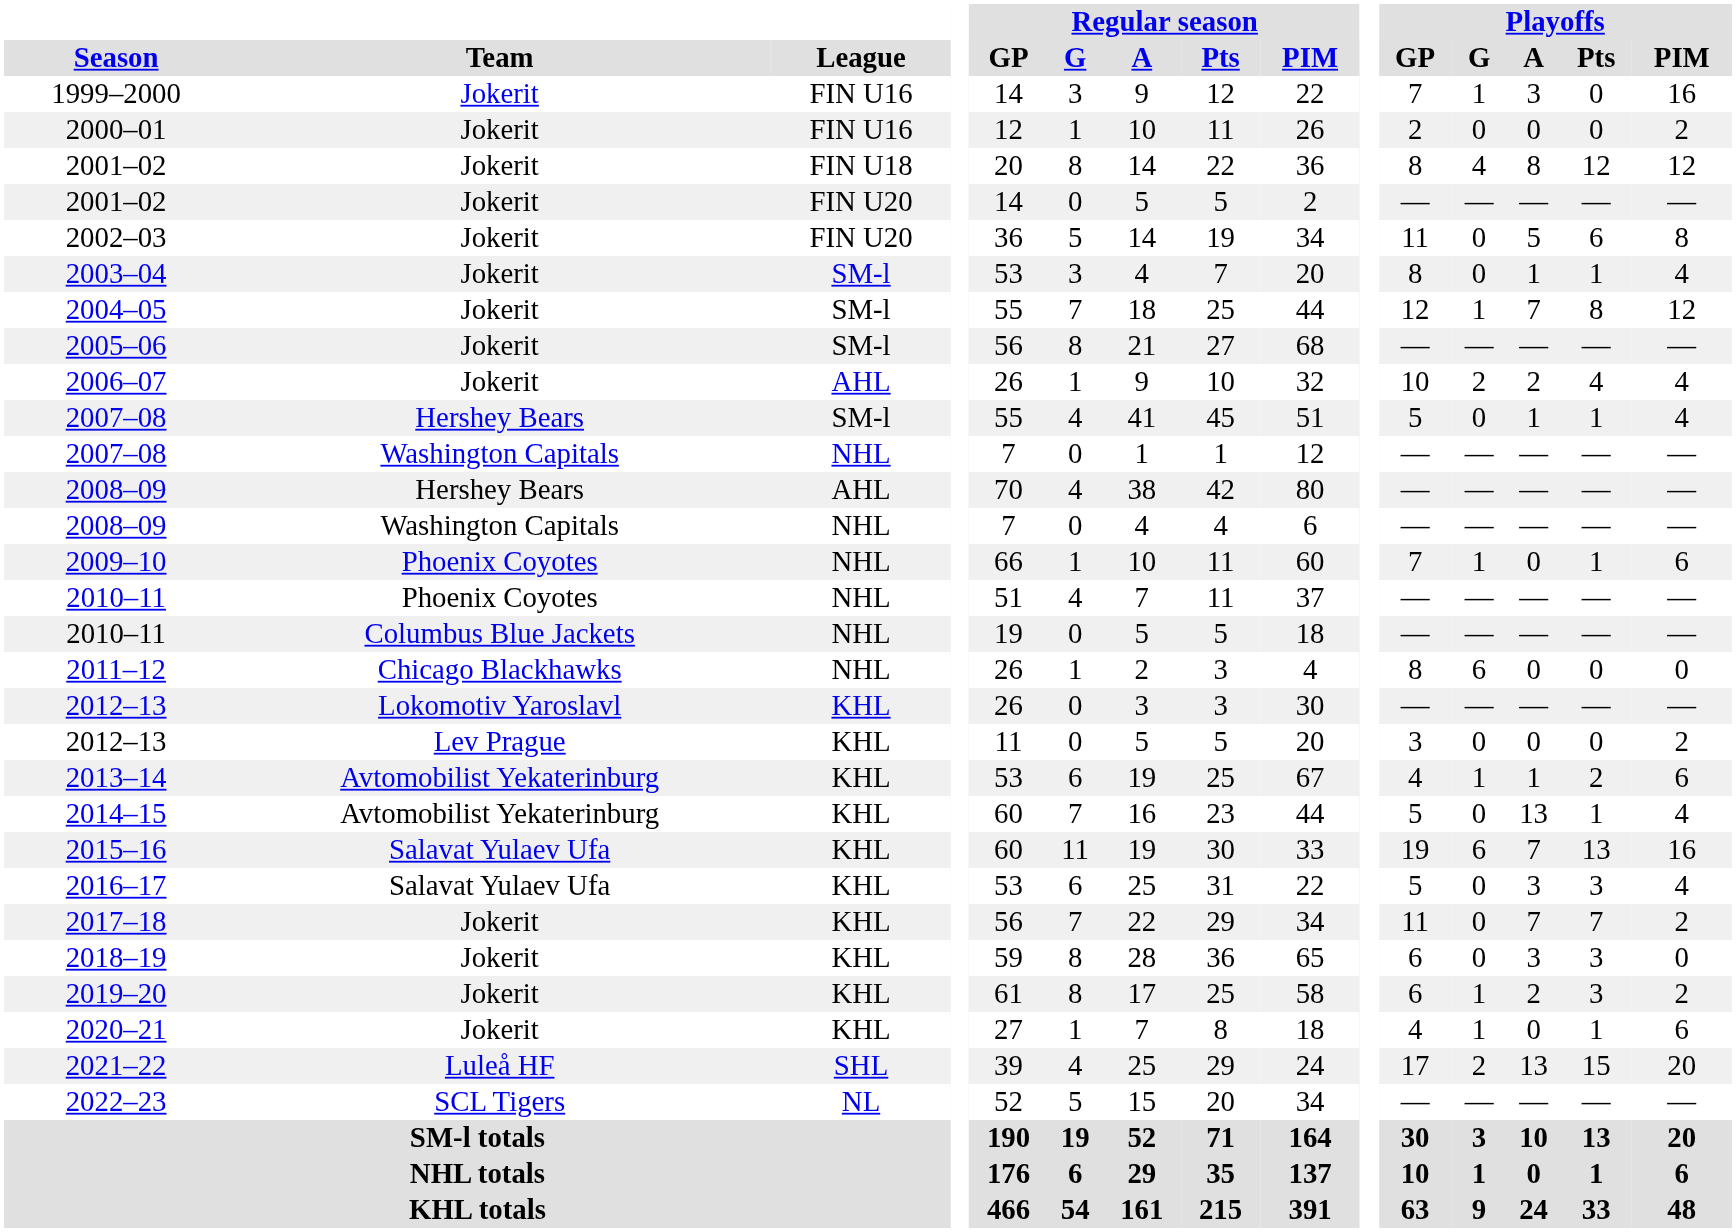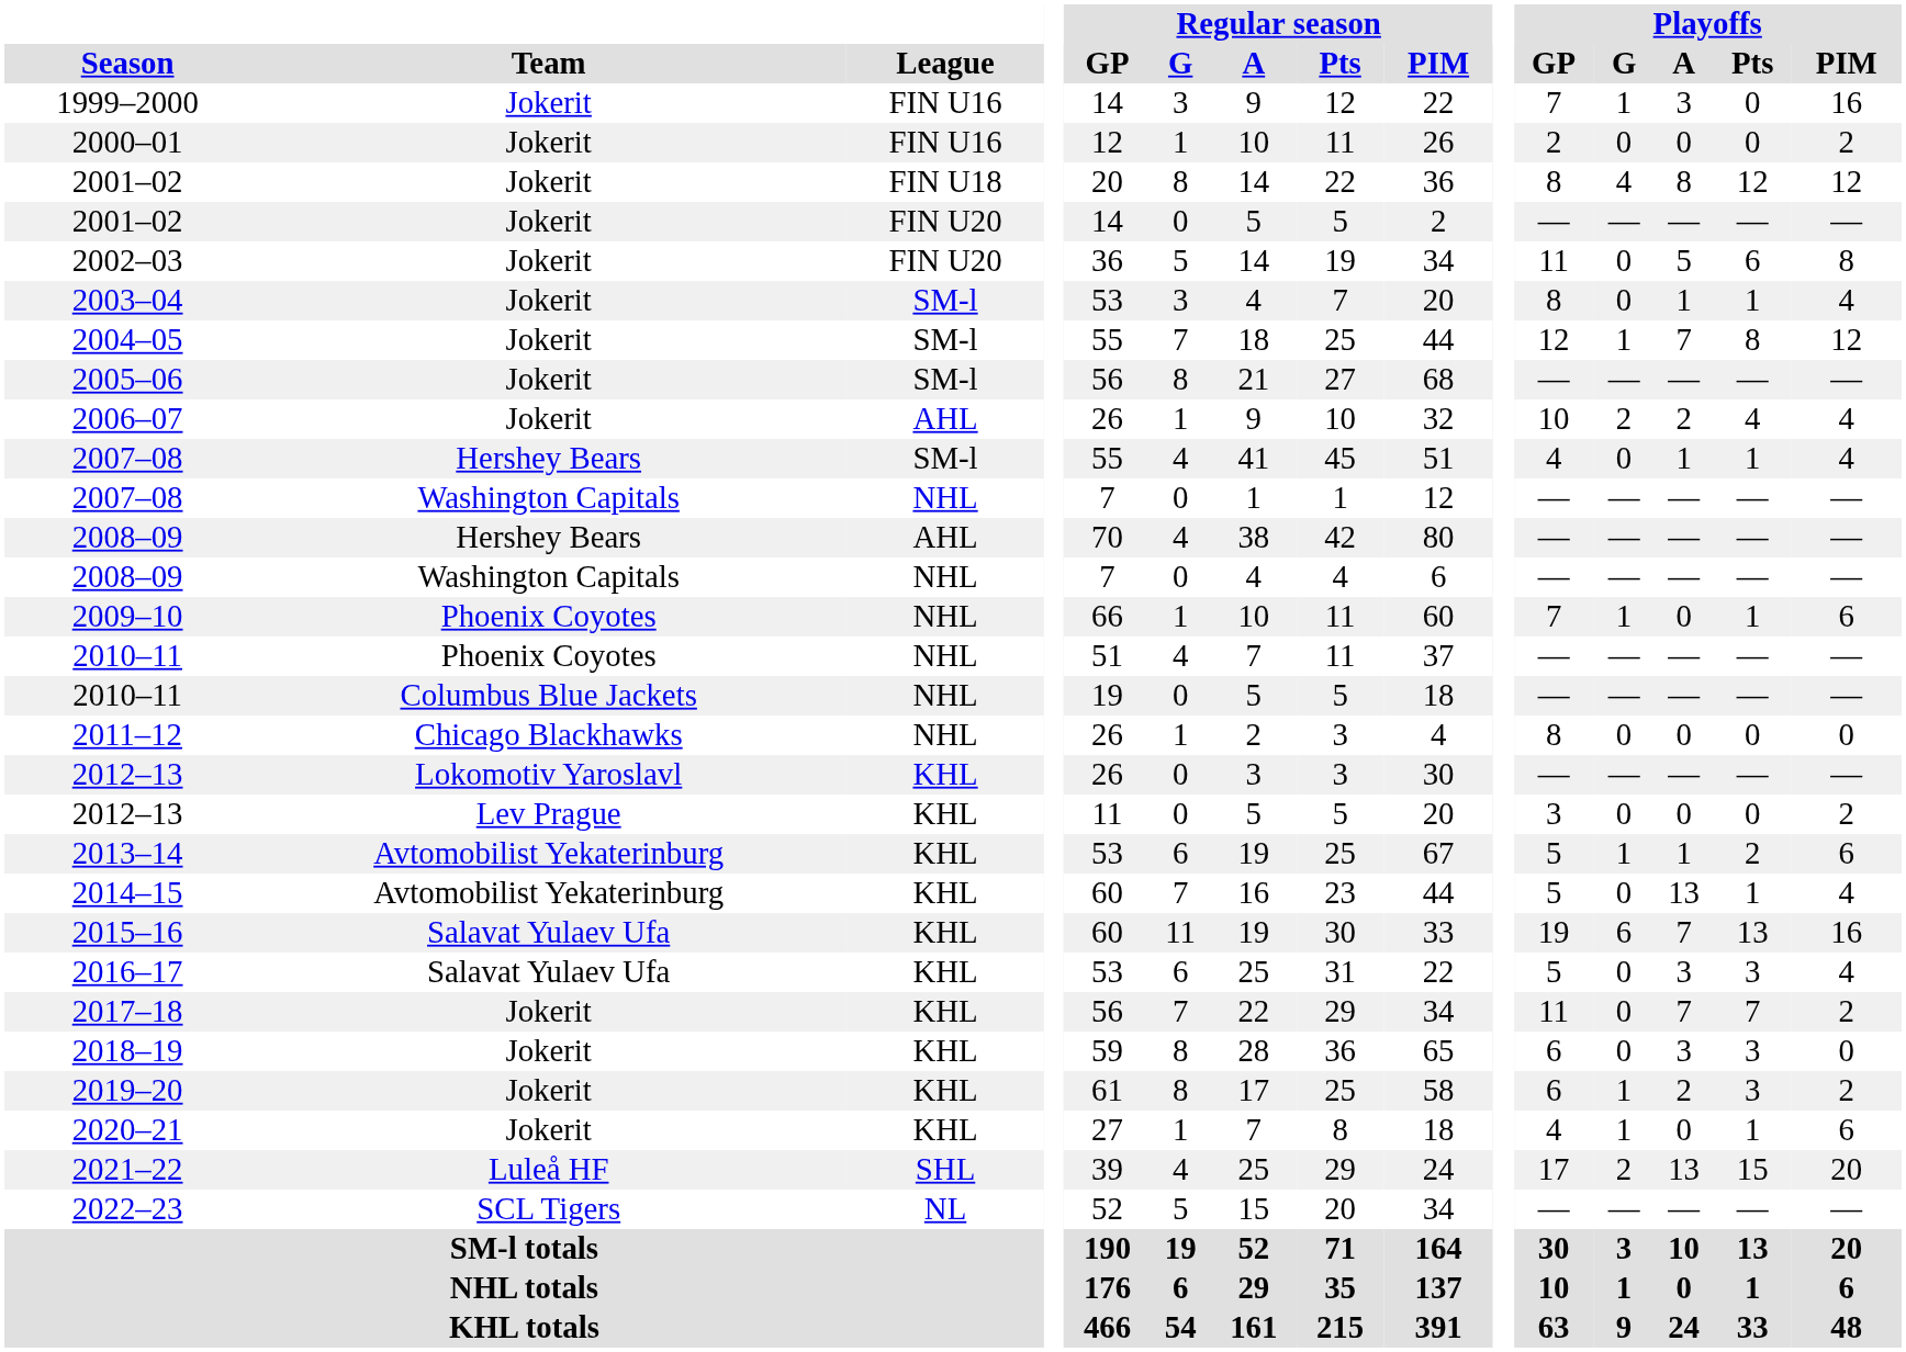 <table border="0" cellpadding="1" cellspacing="0" style="text-align:center; width:60em;">
 <tr style="background:#e0e0e0;">
 <th colspan="3"  bgcolor="#ffffff"> </th>
 <th rowspan="99" bgcolor="#ffffff"> </th>
 <th colspan="5"><a href='#'>Regular season</a></th>
 <th rowspan="99" bgcolor="#ffffff"> </th>
 <th colspan="5"><a href='#'>Playoffs</a></th>
 </tr>
 <tr style="background:#e0e0e0;">
 <th><a href='#'>Season</a></th>
 <th>Team</th>
 <th>League</th>
 <th>GP</th>
 <th><a href='#'>G</a></th>
 <th><a href='#'>A</a></th>
 <th><a href='#'>Pts</a></th>
 <th><a href='#'>PIM</a></th>
 <th>GP</th>
 <th>G</th>
 <th>A</th>
 <th>Pts</th>
 <th>PIM</th>
 </tr>
 <tr>
 <td>1999–2000</td>
 <td><a href='#'>Jokerit</a></td>
 <td>FIN U16</td>
 <td>14</td>
 <td>3</td>
 <td>9</td>
 <td>12</td>
 <td>22</td>
 <td>7</td>
 <td>1</td>
 <td>3</td>
 <td>0</td>
 <td>16</td>
 </tr>
 <tr bgcolor="#f0f0f0">
 <td>2000–01</td>
 <td>Jokerit</td>
 <td>FIN U16</td>
 <td>12</td>
 <td>1</td>
 <td>10</td>
 <td>11</td>
 <td>26</td>
 <td>2</td>
 <td>0</td>
 <td>0</td>
 <td>0</td>
 <td>2</td>
 </tr>
 <tr>
 <td>2001–02</td>
 <td>Jokerit</td>
 <td>FIN U18</td>
 <td>20</td>
 <td>8</td>
 <td>14</td>
 <td>22</td>
 <td>36</td>
 <td>8</td>
 <td>4</td>
 <td>8</td>
 <td>12</td>
 <td>12</td>
 </tr>
 <tr bgcolor="#f0f0f0">
 <td>2001–02</td>
 <td>Jokerit</td>
 <td>FIN U20</td>
 <td>14</td>
 <td>0</td>
 <td>5</td>
 <td>5</td>
 <td>2</td>
 <td>—</td>
 <td>—</td>
 <td>—</td>
 <td>—</td>
 <td>—</td>
 </tr>
 <tr>
 <td>2002–03</td>
 <td>Jokerit</td>
 <td>FIN U20</td>
 <td>36</td>
 <td>5</td>
 <td>14</td>
 <td>19</td>
 <td>34</td>
 <td>11</td>
 <td>0</td>
 <td>5</td>
 <td>6</td>
 <td>8</td>
 </tr>
 <tr bgcolor="#f0f0f0">
 <td><a href='#'>2003–04</a></td>
 <td>Jokerit</td>
 <td><a href='#'>SM-l</a></td>
 <td>53</td>
 <td>3</td>
 <td>4</td>
 <td>7</td>
 <td>20</td>
 <td>8</td>
 <td>0</td>
 <td>1</td>
 <td>1</td>
 <td>4</td>
 </tr>
 <tr>
 <td><a href='#'>2004–05</a></td>
 <td>Jokerit</td>
 <td>SM-l</td>
 <td>55</td>
 <td>7</td>
 <td>18</td>
 <td>25</td>
 <td>44</td>
 <td>12</td>
 <td>1</td>
 <td>7</td>
 <td>8</td>
 <td>12</td>
 </tr>
 <tr bgcolor="#f0f0f0">
 <td><a href='#'>2005–06</a></td>
 <td>Jokerit</td>
 <td>SM-l</td>
 <td>56</td>
 <td>8</td>
 <td>21</td>
 <td>27</td>
 <td>68</td>
 <td>—</td>
 <td>—</td>
 <td>—</td>
 <td>—</td>
 <td>—</td>
 </tr>
 <tr>
 <td><a href='#'>2006–07</a></td>
 <td>Jokerit</td>
 <td><a href='#'>AHL</a></td>
 <td>26</td>
 <td>1</td>
 <td>9</td>
 <td>10</td>
 <td>32</td>
 <td>10</td>
 <td>2</td>
 <td>2</td>
 <td>4</td>
 <td>4</td>
 </tr>
 <tr bgcolor="#f0f0f0">
 <td><a href='#'>2007–08</a></td>
 <td><a href='#'>Hershey Bears</a></td>
 <td>SM-l</td>
 <td>55</td>
 <td>4</td>
 <td>41</td>
 <td>45</td>
 <td>51</td>
-<td>5</td>
+<td>4</td>
 <td>0</td>
 <td>1</td>
 <td>1</td>
 <td>4</td>
 </tr>
 <tr>
 <td><a href='#'>2007–08</a></td>
 <td><a href='#'>Washington Capitals</a></td>
 <td><a href='#'>NHL</a></td>
 <td>7</td>
 <td>0</td>
 <td>1</td>
 <td>1</td>
 <td>12</td>
 <td>—</td>
 <td>—</td>
 <td>—</td>
 <td>—</td>
 <td>—</td>
 </tr>
 <tr bgcolor="#f0f0f0">
 <td><a href='#'>2008–09</a></td>
 <td>Hershey Bears</td>
 <td>AHL</td>
 <td>70</td>
 <td>4</td>
 <td>38</td>
 <td>42</td>
 <td>80</td>
 <td>—</td>
 <td>—</td>
 <td>—</td>
 <td>—</td>
 <td>—</td>
 </tr>
 <tr>
 <td><a href='#'>2008–09</a></td>
 <td>Washington Capitals</td>
 <td>NHL</td>
 <td>7</td>
 <td>0</td>
 <td>4</td>
 <td>4</td>
 <td>6</td>
 <td>—</td>
 <td>—</td>
 <td>—</td>
 <td>—</td>
 <td>—</td>
 </tr>
 <tr bgcolor="#f0f0f0">
 <td><a href='#'>2009–10</a></td>
 <td><a href='#'>Phoenix Coyotes</a></td>
 <td>NHL</td>
 <td>66</td>
 <td>1</td>
 <td>10</td>
 <td>11</td>
 <td>60</td>
 <td>7</td>
 <td>1</td>
 <td>0</td>
 <td>1</td>
 <td>6</td>
 </tr>
 <tr>
 <td><a href='#'>2010–11</a></td>
 <td>Phoenix Coyotes</td>
 <td>NHL</td>
 <td>51</td>
 <td>4</td>
 <td>7</td>
 <td>11</td>
 <td>37</td>
 <td>—</td>
 <td>—</td>
 <td>—</td>
 <td>—</td>
 <td>—</td>
 </tr>
 <tr bgcolor="#f0f0f0">
 <td>2010–11</td>
 <td><a href='#'>Columbus Blue Jackets</a></td>
 <td>NHL</td>
 <td>19</td>
 <td>0</td>
 <td>5</td>
 <td>5</td>
 <td>18</td>
 <td>—</td>
 <td>—</td>
 <td>—</td>
 <td>—</td>
 <td>—</td>
 </tr>
 <tr>
 <td><a href='#'>2011–12</a></td>
 <td><a href='#'>Chicago Blackhawks</a></td>
 <td>NHL</td>
 <td>26</td>
 <td>1</td>
 <td>2</td>
 <td>3</td>
 <td>4</td>
 <td>8</td>
-<td>6</td>
+<td>0</td>
 <td>0</td>
 <td>0</td>
 <td>0</td>
 </tr>
 <tr bgcolor="#f0f0f0">
 <td><a href='#'>2012–13</a></td>
 <td><a href='#'>Lokomotiv Yaroslavl</a></td>
 <td><a href='#'>KHL</a></td>
 <td>26</td>
 <td>0</td>
 <td>3</td>
 <td>3</td>
 <td>30</td>
 <td>—</td>
 <td>—</td>
 <td>—</td>
 <td>—</td>
 <td>—</td>
 </tr>
 <tr>
 <td>2012–13</td>
 <td><a href='#'>Lev Prague</a></td>
 <td>KHL</td>
 <td>11</td>
 <td>0</td>
 <td>5</td>
 <td>5</td>
 <td>20</td>
 <td>3</td>
 <td>0</td>
 <td>0</td>
 <td>0</td>
 <td>2</td>
 </tr>
 <tr bgcolor="#f0f0f0">
 <td><a href='#'>2013–14</a></td>
 <td><a href='#'>Avtomobilist Yekaterinburg</a></td>
 <td>KHL</td>
 <td>53</td>
 <td>6</td>
 <td>19</td>
 <td>25</td>
 <td>67</td>
-<td>4</td>
+<td>5</td>
 <td>1</td>
 <td>1</td>
 <td>2</td>
 <td>6</td>
 </tr>
 <tr>
 <td><a href='#'>2014–15</a></td>
 <td>Avtomobilist Yekaterinburg</td>
 <td>KHL</td>
 <td>60</td>
 <td>7</td>
 <td>16</td>
 <td>23</td>
 <td>44</td>
 <td>5</td>
 <td>0</td>
 <td>13</td>
 <td>1</td>
 <td>4</td>
 </tr>
 <tr bgcolor="#f0f0f0">
 <td><a href='#'>2015–16</a></td>
 <td><a href='#'>Salavat Yulaev Ufa</a></td>
 <td>KHL</td>
 <td>60</td>
 <td>11</td>
 <td>19</td>
 <td>30</td>
 <td>33</td>
 <td>19</td>
 <td>6</td>
 <td>7</td>
 <td>13</td>
 <td>16</td>
 </tr>
 <tr>
 <td><a href='#'>2016–17</a></td>
 <td>Salavat Yulaev Ufa</td>
 <td>KHL</td>
 <td>53</td>
 <td>6</td>
 <td>25</td>
 <td>31</td>
 <td>22</td>
 <td>5</td>
 <td>0</td>
 <td>3</td>
 <td>3</td>
 <td>4</td>
 </tr>
 <tr bgcolor="#f0f0f0">
 <td><a href='#'>2017–18</a></td>
 <td>Jokerit</td>
 <td>KHL</td>
 <td>56</td>
 <td>7</td>
 <td>22</td>
 <td>29</td>
 <td>34</td>
 <td>11</td>
 <td>0</td>
 <td>7</td>
 <td>7</td>
 <td>2</td>
 </tr>
 <tr>
 <td><a href='#'>2018–19</a></td>
 <td>Jokerit</td>
 <td>KHL</td>
 <td>59</td>
 <td>8</td>
 <td>28</td>
 <td>36</td>
 <td>65</td>
 <td>6</td>
 <td>0</td>
 <td>3</td>
 <td>3</td>
 <td>0</td>
 </tr>
 <tr bgcolor="#f0f0f0">
 <td><a href='#'>2019–20</a></td>
 <td>Jokerit</td>
 <td>KHL</td>
 <td>61</td>
 <td>8</td>
 <td>17</td>
 <td>25</td>
 <td>58</td>
 <td>6</td>
 <td>1</td>
 <td>2</td>
 <td>3</td>
 <td>2</td>
 </tr>
 <tr>
 <td><a href='#'>2020–21</a></td>
 <td>Jokerit</td>
 <td>KHL</td>
 <td>27</td>
 <td>1</td>
 <td>7</td>
 <td>8</td>
 <td>18</td>
 <td>4</td>
 <td>1</td>
 <td>0</td>
 <td>1</td>
 <td>6</td>
 </tr>
 <tr bgcolor="#f0f0f0">
 <td><a href='#'>2021–22</a></td>
 <td><a href='#'>Luleå HF</a></td>
 <td><a href='#'>SHL</a></td>
 <td>39</td>
 <td>4</td>
 <td>25</td>
 <td>29</td>
 <td>24</td>
 <td>17</td>
 <td>2</td>
 <td>13</td>
 <td>15</td>
 <td>20</td>
 </tr>
 <tr>
 <td><a href='#'>2022–23</a></td>
 <td><a href='#'>SCL Tigers</a></td>
 <td><a href='#'>NL</a></td>
 <td>52</td>
 <td>5</td>
 <td>15</td>
 <td>20</td>
 <td>34</td>
 <td>—</td>
 <td>—</td>
 <td>—</td>
 <td>—</td>
 <td>—</td>
 </tr>
 <tr bgcolor="#e0e0e0">
 <th colspan="3">SM-l totals</th>
 <th>190</th>
 <th>19</th>
 <th>52</th>
 <th>71</th>
 <th>164</th>
 <th>30</th>
 <th>3</th>
 <th>10</th>
 <th>13</th>
 <th>20</th>
 </tr>
 <tr bgcolor="#e0e0e0">
 <th colspan="3">NHL totals</th>
 <th>176</th>
 <th>6</th>
 <th>29</th>
 <th>35</th>
 <th>137</th>
 <th>10</th>
 <th>1</th>
 <th>0</th>
 <th>1</th>
 <th>6</th>
 </tr>
 <tr bgcolor="#e0e0e0">
 <th colspan="3">KHL totals</th>
 <th>466</th>
 <th>54</th>
 <th>161</th>
 <th>215</th>
 <th>391</th>
 <th>63</th>
 <th>9</th>
 <th>24</th>
 <th>33</th>
 <th>48</th>
 </tr>
 </table>
